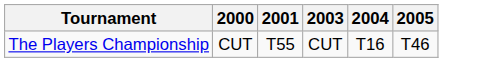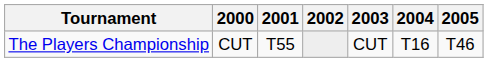 <table class="wikitable" style="font-size:95%;text-align:center;">
 <tr>
 <th>Tournament</th>
 <th>2000</th>
 <th>2001</th>
+<th>2002</th>
 <th>2003</th>
 <th>2004</th>
 <th>2005</th>
 </tr>
 <tr>
 <td align=left><a href='#'>The Players Championship</a></td>
 <td>CUT</td>
 <td>T55</td>
+<td style="background:#eeeeee;"></td>
 <td>CUT</td>
 <td>T16</td>
 <td>T46</td>
 </tr>
 </table>
